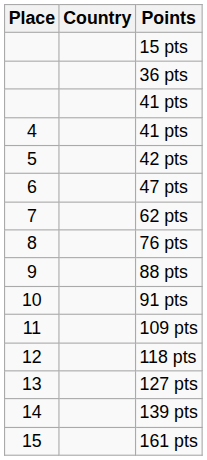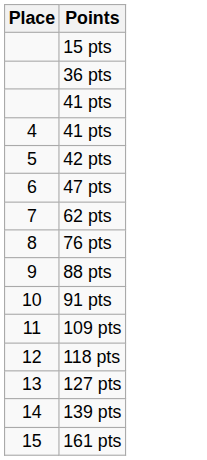 <table class="wikitable sortable">
 <tr>
 <th>Place</th>
-<th>Country</th>
 <th>Points</th>
 </tr>
 <tr>
 <td align=center></td>
-<td></td>
 <td>15 pts</td>
 </tr>
 <tr>
 <td align=center></td>
-<td></td>
 <td>36 pts</td>
 </tr>
 <tr>
 <td align=center></td>
-<td></td>
 <td>41 pts</td>
 </tr>
 <tr>
 <td align=center>4</td>
-<td></td>
 <td>41 pts</td>
 </tr>
 <tr>
 <td align=center>5</td>
-<td></td>
 <td>42 pts</td>
 </tr>
 <tr>
 <td align=center>6</td>
-<td></td>
 <td>47 pts</td>
 </tr>
 <tr>
 <td align=center>7</td>
-<td></td>
 <td>62 pts</td>
 </tr>
 <tr>
 <td align=center>8</td>
-<td></td>
 <td>76 pts</td>
 </tr>
 <tr>
 <td align=center>9</td>
-<td></td>
 <td>88 pts</td>
 </tr>
 <tr>
 <td align=center>10</td>
-<td></td>
 <td>91 pts</td>
 </tr>
 <tr>
 <td align=center>11</td>
-<td></td>
 <td>109 pts</td>
 </tr>
 <tr>
 <td align=center>12</td>
-<td></td>
 <td>118 pts</td>
 </tr>
 <tr>
 <td align=center>13</td>
-<td></td>
 <td>127 pts</td>
 </tr>
 <tr>
 <td align=center>14</td>
-<td></td>
 <td>139 pts</td>
 </tr>
 <tr>
 <td align=center>15</td>
-<td></td>
 <td>161 pts</td>
 </tr>
 </table>
